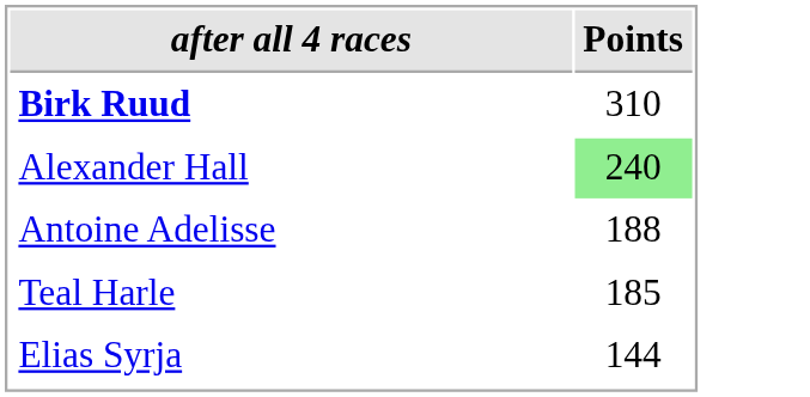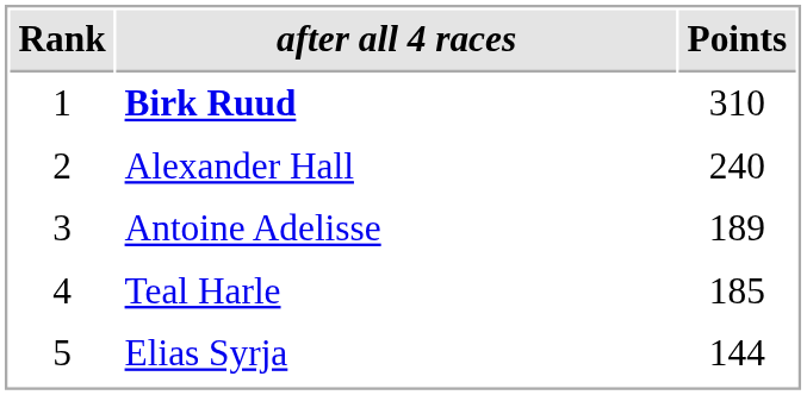 <table cellspacing="1" cellpadding="3" style="border:1px solid #aaa; font-size:86%;">
 <tr style="background:#e4e4e4;">
+<th style="border-bottom:1px solid #aaa; width:10px;">Rank</th>
 <th style="border-bottom:1px solid #aaa; width:200px;"><em>after all 4 races</em></th>
 <th style="border-bottom:1px solid #aaa; width:20px;">Points</th>
 </tr>
 <tr>
+<td align=center>1</td>
 <td><strong> <a href='#'>Birk Ruud</a></strong></td>
 <td align=center>310</td>
 </tr>
 <tr>
+<td align=center>2</td>
 <td> <a href='#'>Alexander Hall</a></td>
-<td align=center style="background: lightgreen;">240</td>
+<td align=center>240</td>
 </tr>
 <tr>
+<td align=center>3</td>
 <td> <a href='#'>Antoine Adelisse</a></td>
-<td align=center>188</td>
+<td align=center>189</td>
 </tr>
 <tr>
+<td align=center>4</td>
 <td> <a href='#'>Teal Harle</a></td>
 <td align=center>185</td>
 </tr>
 <tr>
+<td align=center>5</td>
 <td> <a href='#'>Elias Syrja</a></td>
 <td align=center>144</td>
 </tr>
 </table>
